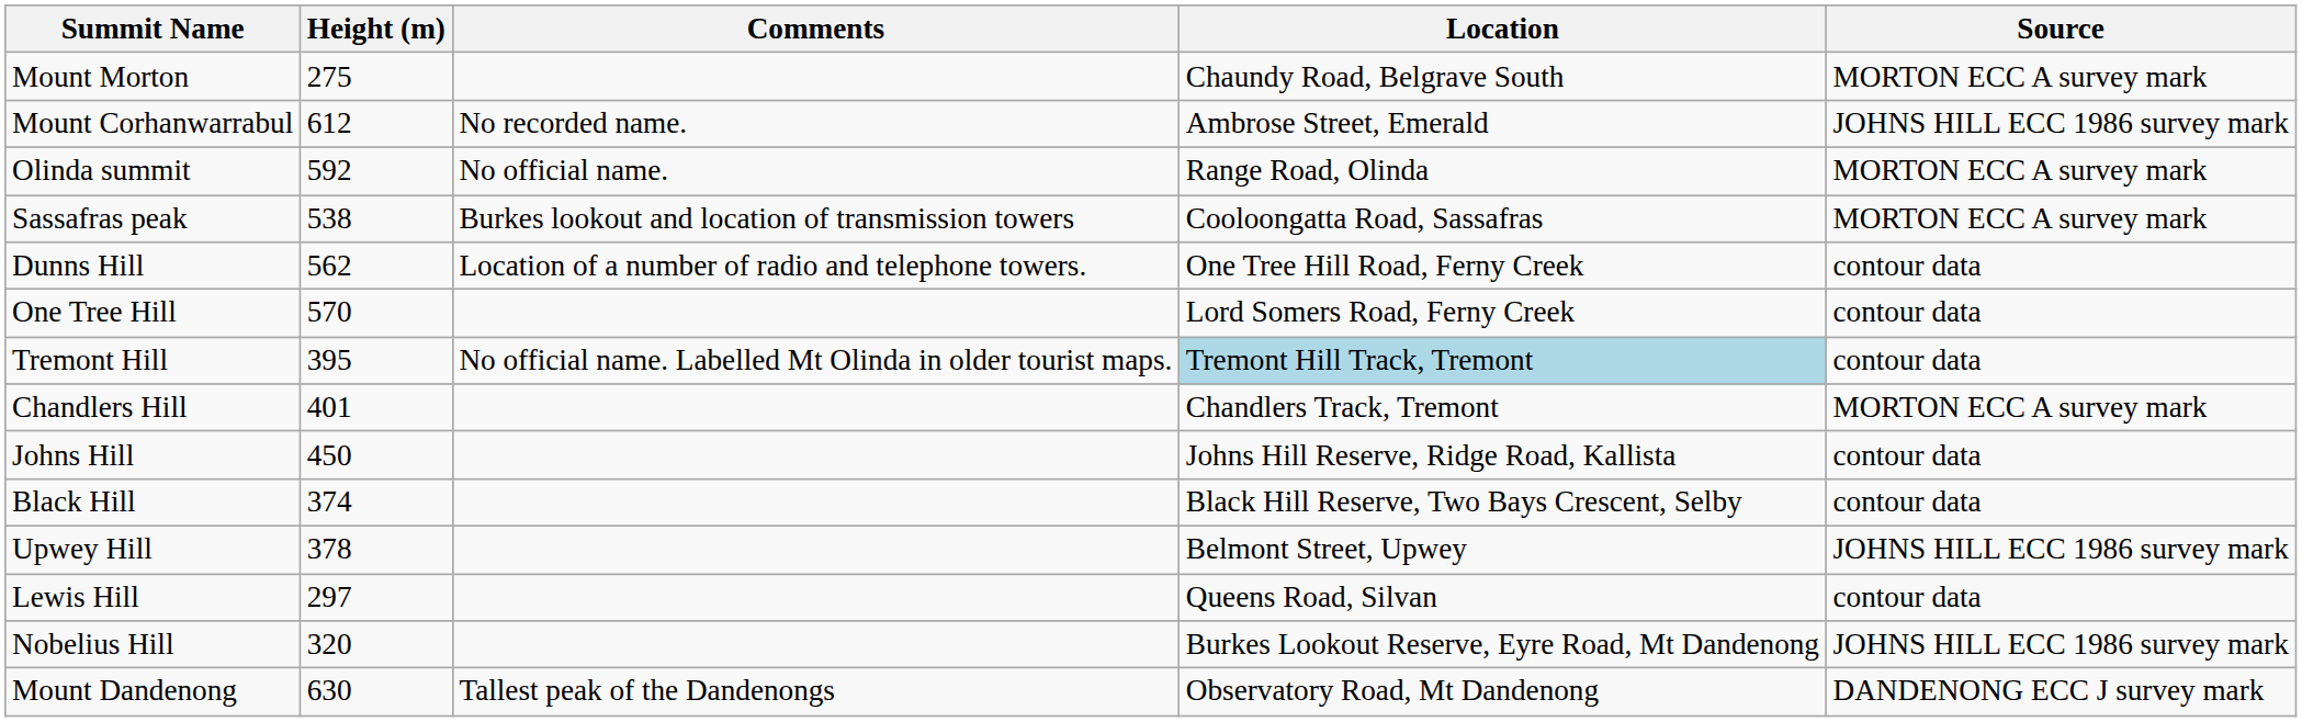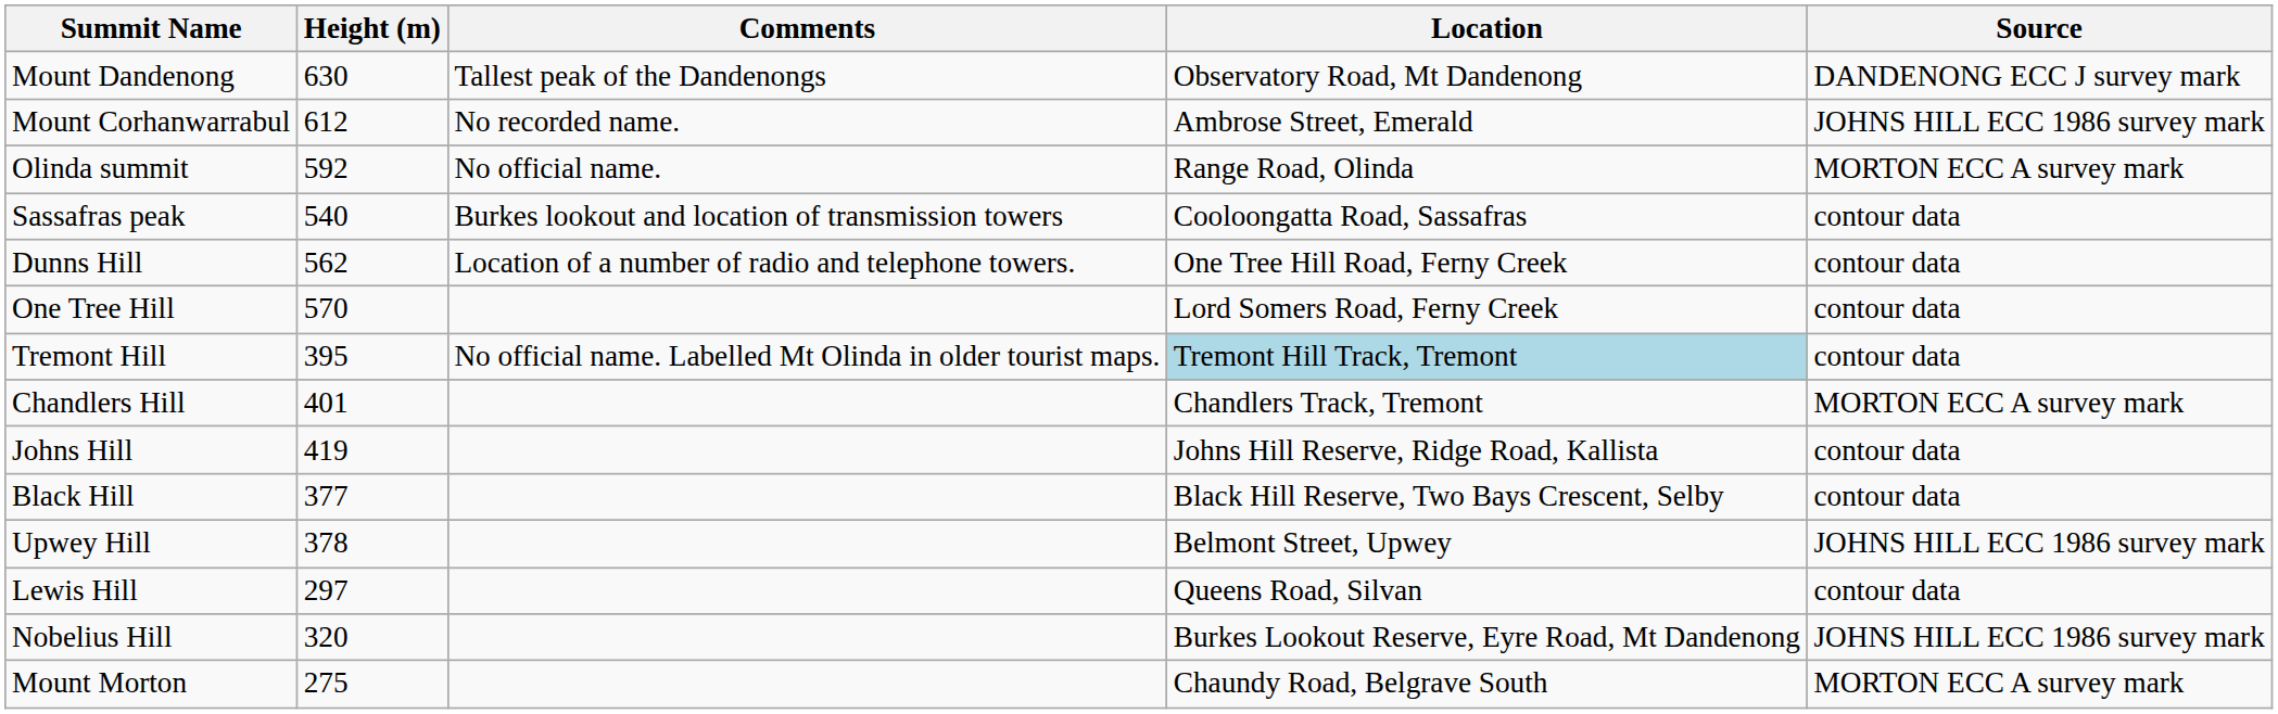 <table class="wikitable sortable">
 <tr>
 <th scope="col">Summit Name</th>
 <th scope="col">Height (m)</th>
 <th scope="col"  class="unsortable">Comments</th>
 <th scope="col"  class="unsortable">Location</th>
 <th scope="col"  class="unsortable">Source</th>
 </tr>
 <tr>
-<td>Mount Morton</td>
-<td>275</td>
-<td></td>
-<td>Chaundy Road, Belgrave South</td>
-<td>MORTON ECC A survey mark</td>
+<td>Mount Dandenong</td>
+<td>630</td>
+<td>Tallest peak of the Dandenongs</td>
+<td>Observatory Road, Mt Dandenong</td>
+<td>DANDENONG ECC J survey mark</td>
 </tr>
 <tr>
 <td>Mount Corhanwarrabul</td>
 <td>612</td>
 <td>No recorded name.</td>
 <td>Ambrose Street, Emerald</td>
 <td>JOHNS HILL ECC 1986 survey mark</td>
 </tr>
 <tr>
 <td>Olinda summit</td>
 <td>592</td>
 <td>No official name.</td>
 <td>Range Road, Olinda</td>
 <td>MORTON ECC A survey mark</td>
 </tr>
 <tr>
 <td>Sassafras peak</td>
-<td>538</td>
+<td>540</td>
 <td>Burkes lookout and location of transmission towers</td>
 <td>Cooloongatta Road, Sassafras</td>
-<td>MORTON ECC A survey mark</td>
+<td>contour data</td>
 </tr>
 <tr>
 <td>Dunns Hill</td>
 <td>562</td>
 <td>Location of a number of radio and telephone towers.</td>
 <td>One Tree Hill Road, Ferny Creek</td>
 <td>contour data</td>
 </tr>
 <tr>
 <td>One Tree Hill</td>
 <td>570</td>
 <td></td>
 <td>Lord Somers Road, Ferny Creek</td>
 <td>contour data</td>
 </tr>
 <tr>
 <td>Tremont Hill</td>
 <td>395</td>
 <td>No official name. Labelled Mt Olinda in older tourist maps.</td>
 <td style="background: lightblue;">Tremont Hill Track, Tremont</td>
 <td>contour data</td>
 </tr>
 <tr>
 <td>Chandlers Hill</td>
 <td>401</td>
 <td></td>
 <td>Chandlers Track, Tremont</td>
 <td>MORTON ECC A survey mark</td>
 </tr>
 <tr>
 <td>Johns Hill</td>
-<td>450</td>
+<td>419</td>
 <td></td>
 <td>Johns Hill Reserve, Ridge Road, Kallista</td>
 <td>contour data</td>
 </tr>
 <tr>
 <td>Black Hill</td>
-<td>374</td>
+<td>377</td>
 <td></td>
 <td>Black Hill Reserve, Two Bays Crescent, Selby</td>
 <td>contour data</td>
 </tr>
 <tr>
 <td>Upwey Hill</td>
 <td>378</td>
 <td></td>
 <td>Belmont Street, Upwey</td>
 <td>JOHNS HILL ECC 1986 survey mark</td>
 </tr>
 <tr>
 <td>Lewis Hill</td>
 <td>297</td>
 <td></td>
 <td>Queens Road, Silvan</td>
 <td>contour data</td>
 </tr>
 <tr>
 <td>Nobelius Hill</td>
 <td>320</td>
 <td></td>
 <td>Burkes Lookout Reserve, Eyre Road, Mt Dandenong</td>
 <td>JOHNS HILL ECC 1986 survey mark</td>
 </tr>
 <tr>
-<td>Mount Dandenong</td>
-<td>630</td>
-<td>Tallest peak of the Dandenongs</td>
-<td>Observatory Road, Mt Dandenong</td>
-<td>DANDENONG ECC J survey mark</td>
+<td>Mount Morton</td>
+<td>275</td>
+<td></td>
+<td>Chaundy Road, Belgrave South</td>
+<td>MORTON ECC A survey mark</td>
 </tr>
 </table>
